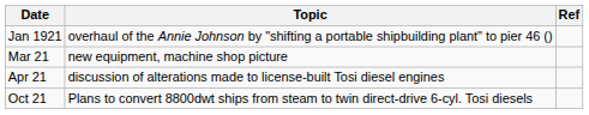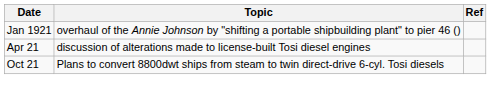 <table class=wikitable>
 <tr>
 <th>Date</th>
 <th>Topic</th>
 <th>Ref</th>
 </tr>
 <tr>
 <td>Jan 1921</td>
 <td>overhaul of the <em>Annie Johnson</em> by "shifting a portable shipbuilding plant" to pier 46 ()</td>
-<td></td>
-</tr>
-<tr>
-<td>Mar 21</td>
-<td>new equipment, machine shop picture</td>
 <td></td>
 </tr>
 <tr>
 <td>Apr 21</td>
 <td>discussion of alterations made to license-built Tosi diesel engines</td>
 <td></td>
 </tr>
 <tr>
 <td>Oct 21</td>
 <td>Plans to convert 8800dwt ships from steam to twin direct-drive 6-cyl. Tosi diesels</td>
 <td></td>
 </tr>
 </table>
